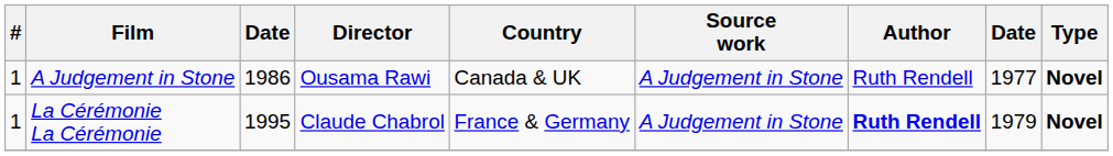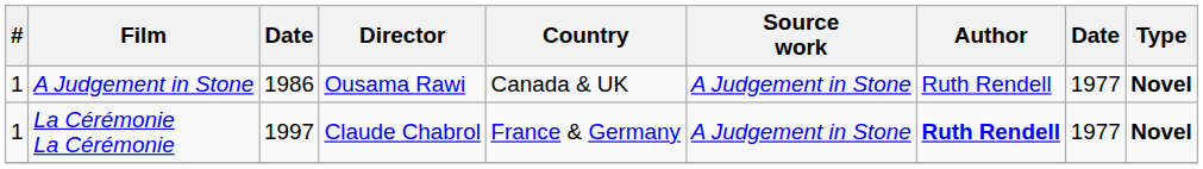 <table class="wikitable">
 <tr>
 <th>#</th>
 <th>Film</th>
 <th>Date</th>
 <th>Director</th>
 <th>Country</th>
 <th>Source<br>work</th>
 <th>Author</th>
 <th>Date</th>
 <th>Type</th>
 </tr>
 <tr>
 <td>1</td>
 <td><em><a href='#'>A Judgement in Stone</a></em></td>
 <td>1986</td>
 <td><a href='#'>Ousama Rawi</a></td>
 <td>Canada & UK</td>
 <td><em><a href='#'>A Judgement in Stone</a></em></td>
 <td><a href='#'>Ruth Rendell</a></td>
 <td>1977</td>
 <td><strong>Novel</strong></td>
 </tr>
 <tr>
 <td>1</td>
 <td><em><a href='#'>La Cérémonie</a></em><br><em><a href='#'>La Cérémonie</a></em></td>
-<td>1995</td>
+<td>1997</td>
 <td><a href='#'>Claude Chabrol</a></td>
 <td><a href='#'>France</a> & <a href='#'>Germany</a></td>
 <td><em><a href='#'>A Judgement in Stone</a></em></td>
 <td><strong><a href='#'>Ruth Rendell</a></strong></td>
-<td>1979</td>
+<td>1977</td>
 <td><strong>Novel</strong></td>
 </tr>
 <tr>
 </tr>
 </table>
